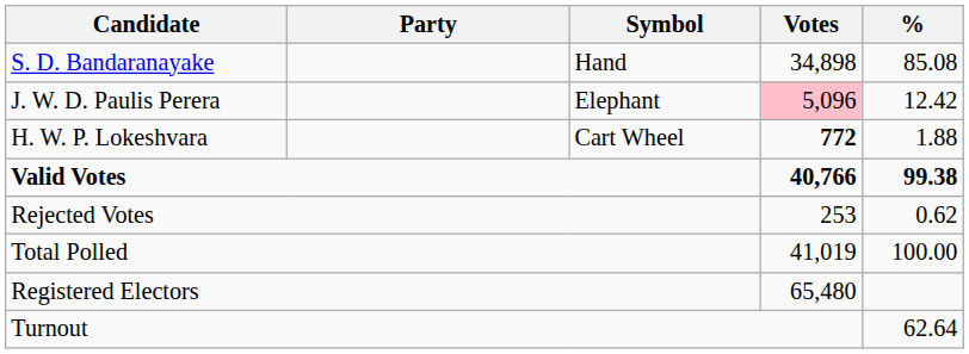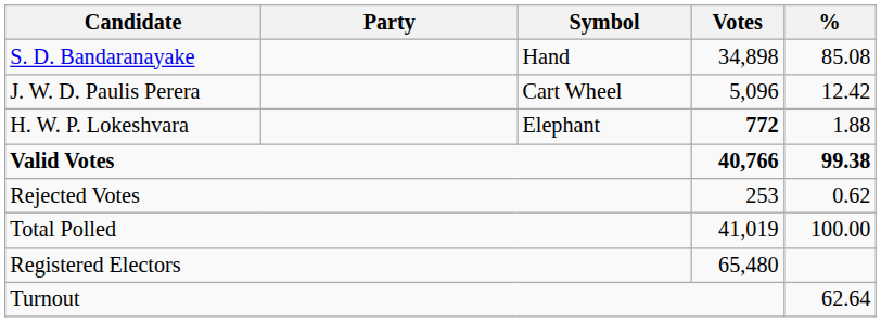 <table class="wikitable" border="1" style="text-align:right;">
 <tr>
 <th align=left width="180">Candidate</th>
 <th align=left width="180">Party</th>
 <th align=left width="120">Symbol</th>
 <th align=left width="60">Votes</th>
 <th align=left width="60">%</th>
 </tr>
 <tr>
 <td align=left><a href='#'>S. D. Bandaranayake</a></td>
 <td></td>
 <td align=left>Hand</td>
 <td>34,898</td>
 <td>85.08</td>
 </tr>
 <tr>
 <td align=left>J. W. D. Paulis Perera</td>
 <td></td>
-<td align=left>Elephant</td>
-<td style="background: pink;">5,096</td>
+<td align=left>Cart Wheel</td>
+<td>5,096</td>
 <td>12.42</td>
 </tr>
 <tr>
 <td align=left>H. W. P. Lokeshvara</td>
 <td></td>
-<td align=left>Cart Wheel</td>
+<td align=left>Elephant</td>
 <td><strong>772</strong></td>
 <td>1.88</td>
 </tr>
 <tr>
 <td align=left colspan=3><strong>Valid Votes</strong></td>
 <td><strong>40,766</strong></td>
 <td><strong>99.38</strong></td>
 </tr>
 <tr>
 <td align=left colspan=3>Rejected Votes</td>
 <td>253</td>
 <td>0.62</td>
 </tr>
 <tr>
 <td align=left colspan=3>Total Polled</td>
 <td>41,019</td>
 <td>100.00</td>
 </tr>
 <tr>
 <td align=left colspan=3>Registered Electors</td>
 <td>65,480</td>
 <td></td>
 </tr>
 <tr>
 <td align=left colspan=4>Turnout</td>
 <td>62.64</td>
 </tr>
 </table>
